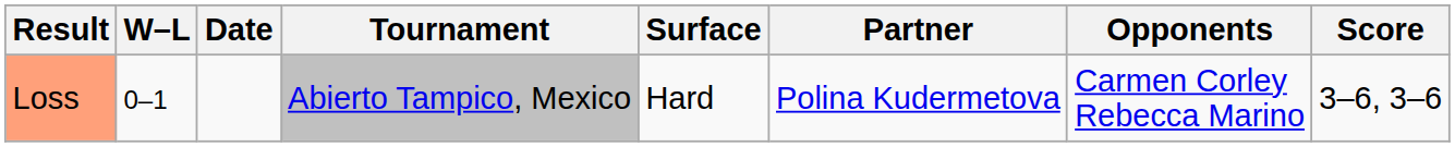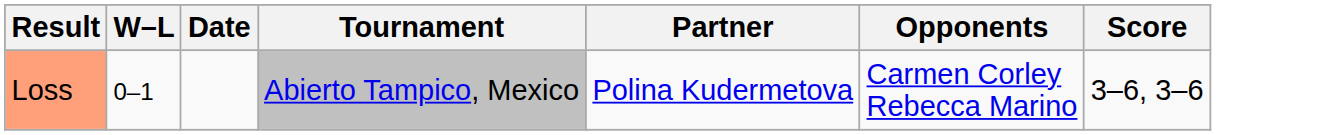 <table class="wikitable">
 <tr>
 <th>Result</th>
 <th class="unsortable">W–L</th>
 <th>Date</th>
 <th>Tournament</th>
-<th>Surface</th>
 <th>Partner</th>
 <th>Opponents</th>
 <th class="unsortable">Score</th>
 </tr>
 <tr>
 <td bgcolor=ffa07a>Loss</td>
 <td><small>0–1</small></td>
 <td><a href='#'></a></td>
 <td style="background:silver;"><a href='#'>Abierto Tampico</a>, Mexico</td>
-<td>Hard</td>
 <td> <a href='#'>Polina Kudermetova</a></td>
 <td> <a href='#'>Carmen Corley</a> <br>  <a href='#'>Rebecca Marino</a></td>
 <td>3–6, 3–6</td>
 </tr>
 </table>
